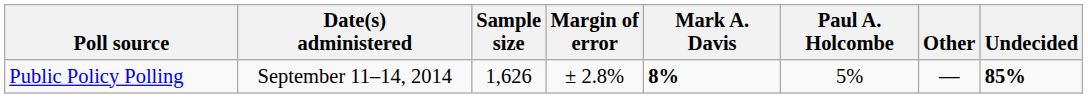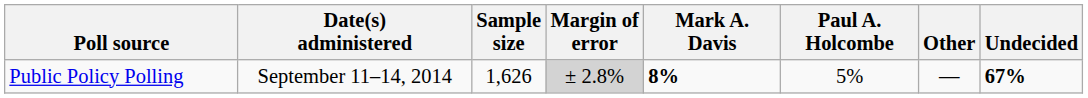 <table class="wikitable">
 <tr valign= bottom>
 <th style="width:175px;">Poll source</th>
 <th style="width:175px;">Date(s)<br>administered</th>
 <th class=small>Sample<br>size</th>
 <th class=small>Margin of<br>error</th>
 <th style="width:100px;">Mark A.<br>Davis</th>
 <th style="width:100px;">Paul A.<br>Holcombe</th>
 <th>Other</th>
 <th>Undecided</th>
 </tr>
 <tr>
 <td><a href='#'>Public Policy Polling</a></td>
 <td align=center>September 11–14, 2014</td>
 <td align=center>1,626</td>
-<td align=center>± 2.8%</td>
+<td align=center style="background: lightgrey;">± 2.8%</td>
 <td><strong>8%</strong></td>
 <td align=center>5%</td>
 <td align=center>—</td>
-<td><strong>85%</strong></td>
+<td><strong>67%</strong></td>
 </tr>
 </table>
